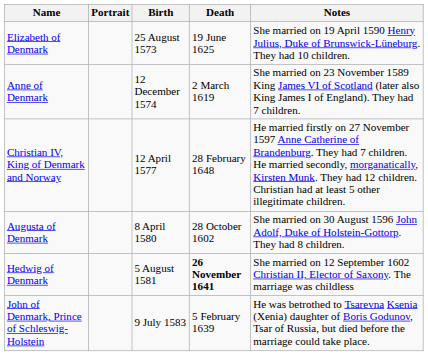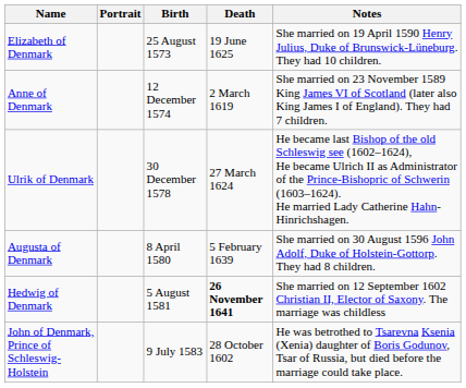 <table class="wikitable">
 <tr>
 <th>Name</th>
 <th>Portrait</th>
 <th>Birth</th>
 <th>Death</th>
 <th>Notes</th>
 </tr>
 <tr>
 <td><a href='#'>Elizabeth of Denmark</a></td>
 <td></td>
 <td>25 August 1573</td>
 <td>19 June 1625</td>
 <td>She married on 19 April 1590 <a href='#'>Henry Julius, Duke of Brunswick-Lüneburg</a>. They had 10 children.</td>
 </tr>
 <tr>
 <td><a href='#'>Anne of Denmark</a></td>
 <td></td>
 <td>12 December 1574</td>
 <td>2 March 1619</td>
 <td>She married on 23 November 1589 King <a href='#'>James VI of Scotland</a> (later also King James I of England). They had 7 children.</td>
 </tr>
 <tr>
-<td><a href='#'>Christian IV, King of Denmark and Norway</a></td>
+<td><a href='#'>Ulrik of Denmark</a></td>
 <td></td>
-<td>12 April 1577</td>
-<td>28 February 1648</td>
-<td>He married firstly on 27 November 1597 <a href='#'>Anne Catherine of Brandenburg</a>. They had 7 children.<br>He married secondly, <a href='#'>morganatically</a>, <a href='#'>Kirsten Munk</a>. They had 12 children.<br>Christian had at least 5 other illegitimate children.</td>
+<td>30 December 1578</td>
+<td>27 March 1624</td>
+<td>He became last <a href='#'>Bishop of the old Schleswig see</a> (1602–1624),<br>He became Ulrich II as Administrator of the <a href='#'>Prince-Bishopric of Schwerin</a> (1603–1624).<br>He married Lady Catherine <a href='#'>Hahn</a>-Hinrichshagen.</td>
 </tr>
 <tr>
 <td><a href='#'>Augusta of Denmark</a></td>
 <td></td>
 <td>8 April 1580</td>
-<td>28 October 1602</td>
+<td>5 February 1639</td>
 <td>She married on 30 August 1596 <a href='#'>John Adolf, Duke of Holstein-Gottorp</a>. They had 8 children.</td>
 </tr>
 <tr>
 <td><a href='#'>Hedwig of Denmark</a></td>
 <td></td>
 <td>5 August 1581</td>
 <td><strong>26 November 1641</strong></td>
 <td>She married on 12 September 1602 <a href='#'>Christian II, Elector of Saxony</a>. The marriage was childless</td>
 </tr>
 <tr>
 <td><a href='#'>John of Denmark, Prince of Schleswig-Holstein</a></td>
 <td></td>
 <td>9 July 1583</td>
-<td>5 February 1639</td>
+<td>28 October 1602</td>
 <td>He was betrothed to <a href='#'>Tsarevna</a> <a href='#'>Ksenia</a> (Xenia) daughter of <a href='#'>Boris Godunov</a>, Tsar of Russia, but died before the marriage could take place.</td>
 </tr>
 </table>
